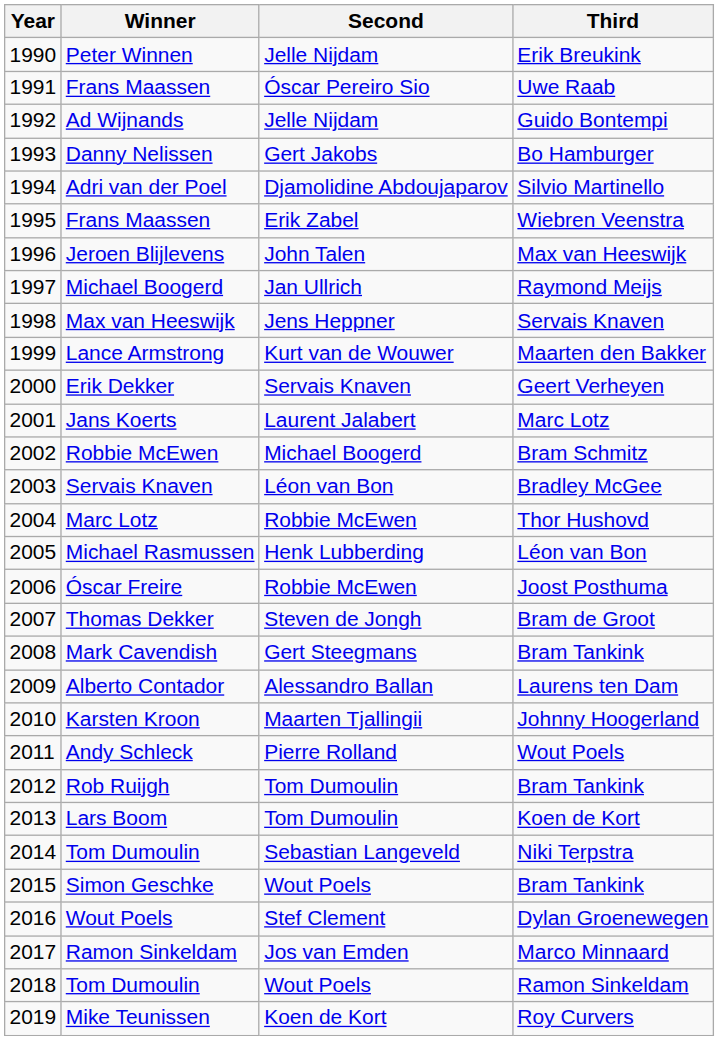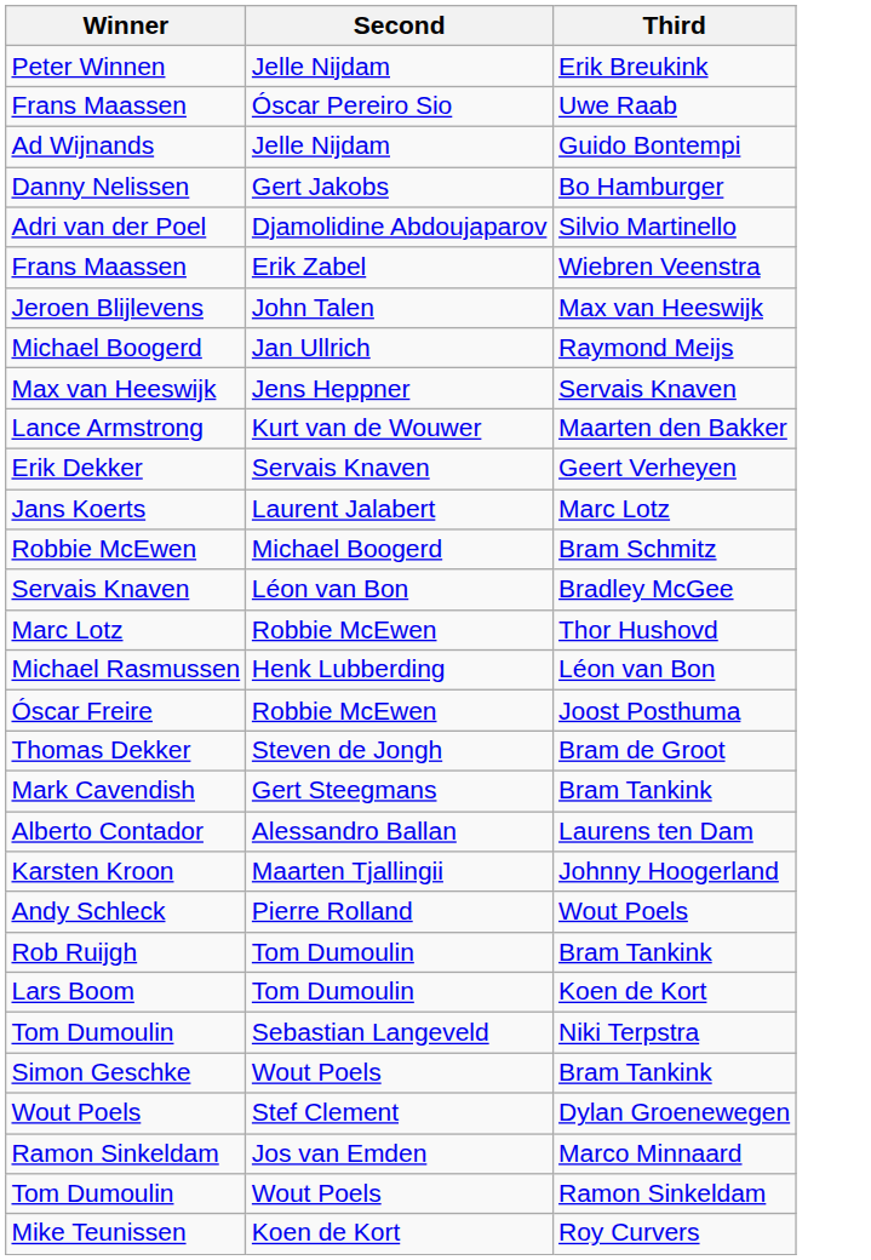 <table class="wikitable" style="font-size:100%" width=>
 <tr>
-<th>Year</th>
 <th>Winner</th>
 <th>Second</th>
 <th>Third</th>
 </tr>
 <tr>
-<td>1990</td>
 <td> <a href='#'>Peter Winnen</a></td>
 <td> <a href='#'>Jelle Nijdam</a></td>
 <td> <a href='#'>Erik Breukink</a></td>
 </tr>
 <tr>
-<td>1991</td>
 <td> <a href='#'>Frans Maassen</a></td>
 <td> <a href='#'>Óscar Pereiro Sio</a></td>
 <td> <a href='#'>Uwe Raab</a></td>
 </tr>
 <tr>
-<td>1992</td>
 <td> <a href='#'>Ad Wijnands</a></td>
 <td> <a href='#'>Jelle Nijdam</a></td>
 <td> <a href='#'>Guido Bontempi</a></td>
 </tr>
 <tr>
-<td>1993</td>
 <td> <a href='#'>Danny Nelissen</a></td>
 <td> <a href='#'>Gert Jakobs</a></td>
 <td> <a href='#'>Bo Hamburger</a></td>
 </tr>
 <tr>
-<td>1994</td>
 <td> <a href='#'>Adri van der Poel</a></td>
 <td> <a href='#'>Djamolidine Abdoujaparov</a></td>
 <td> <a href='#'>Silvio Martinello</a></td>
 </tr>
 <tr>
-<td>1995</td>
 <td> <a href='#'>Frans Maassen</a></td>
 <td> <a href='#'>Erik Zabel</a></td>
 <td> <a href='#'>Wiebren Veenstra</a></td>
 </tr>
 <tr>
-<td>1996</td>
 <td> <a href='#'>Jeroen Blijlevens</a></td>
 <td> <a href='#'>John Talen</a></td>
 <td> <a href='#'>Max van Heeswijk</a></td>
 </tr>
 <tr>
-<td>1997</td>
 <td> <a href='#'>Michael Boogerd</a></td>
 <td> <a href='#'>Jan Ullrich</a></td>
 <td> <a href='#'>Raymond Meijs</a></td>
 </tr>
 <tr>
-<td>1998</td>
 <td> <a href='#'>Max van Heeswijk</a></td>
 <td> <a href='#'>Jens Heppner</a></td>
 <td> <a href='#'>Servais Knaven</a></td>
 </tr>
 <tr>
-<td>1999</td>
 <td> <a href='#'>Lance Armstrong</a></td>
 <td> <a href='#'>Kurt van de Wouwer</a></td>
 <td> <a href='#'>Maarten den Bakker</a></td>
 </tr>
 <tr>
-<td>2000</td>
 <td> <a href='#'>Erik Dekker</a></td>
 <td> <a href='#'>Servais Knaven</a></td>
 <td> <a href='#'>Geert Verheyen</a></td>
 </tr>
 <tr>
-<td>2001</td>
 <td> <a href='#'>Jans Koerts</a></td>
 <td> <a href='#'>Laurent Jalabert</a></td>
 <td> <a href='#'>Marc Lotz</a></td>
 </tr>
 <tr>
-<td>2002</td>
 <td> <a href='#'>Robbie McEwen</a></td>
 <td> <a href='#'>Michael Boogerd</a></td>
 <td> <a href='#'>Bram Schmitz</a></td>
 </tr>
 <tr>
-<td>2003</td>
 <td> <a href='#'>Servais Knaven</a></td>
 <td> <a href='#'>Léon van Bon</a></td>
 <td> <a href='#'>Bradley McGee</a></td>
 </tr>
 <tr>
-<td>2004</td>
 <td> <a href='#'>Marc Lotz</a></td>
 <td> <a href='#'>Robbie McEwen</a></td>
 <td> <a href='#'>Thor Hushovd</a></td>
 </tr>
 <tr>
-<td>2005</td>
 <td> <a href='#'>Michael Rasmussen</a></td>
 <td> <a href='#'>Henk Lubberding</a></td>
 <td> <a href='#'>Léon van Bon</a></td>
 </tr>
 <tr>
-<td>2006</td>
 <td> <a href='#'>Óscar Freire</a></td>
 <td> <a href='#'>Robbie McEwen</a></td>
 <td> <a href='#'>Joost Posthuma</a></td>
 </tr>
 <tr>
-<td>2007</td>
 <td> <a href='#'>Thomas Dekker</a></td>
 <td> <a href='#'>Steven de Jongh</a></td>
 <td> <a href='#'>Bram de Groot</a></td>
 </tr>
 <tr>
-<td>2008</td>
 <td> <a href='#'>Mark Cavendish</a></td>
 <td> <a href='#'>Gert Steegmans</a></td>
 <td> <a href='#'>Bram Tankink</a></td>
 </tr>
 <tr>
-<td>2009</td>
 <td> <a href='#'>Alberto Contador</a></td>
 <td> <a href='#'>Alessandro Ballan</a></td>
 <td> <a href='#'>Laurens ten Dam</a></td>
 </tr>
 <tr>
-<td>2010</td>
 <td> <a href='#'>Karsten Kroon</a></td>
 <td> <a href='#'>Maarten Tjallingii</a></td>
 <td> <a href='#'>Johnny Hoogerland</a></td>
 </tr>
 <tr>
-<td>2011</td>
 <td> <a href='#'>Andy Schleck</a></td>
 <td> <a href='#'>Pierre Rolland</a></td>
 <td> <a href='#'>Wout Poels</a></td>
 </tr>
 <tr>
-<td>2012</td>
 <td> <a href='#'>Rob Ruijgh</a></td>
 <td> <a href='#'>Tom Dumoulin</a></td>
 <td> <a href='#'>Bram Tankink</a></td>
 </tr>
 <tr>
-<td>2013</td>
 <td> <a href='#'>Lars Boom</a></td>
 <td> <a href='#'>Tom Dumoulin</a></td>
 <td> <a href='#'>Koen de Kort</a></td>
 </tr>
 <tr>
-<td>2014</td>
 <td> <a href='#'>Tom Dumoulin</a></td>
 <td> <a href='#'>Sebastian Langeveld</a></td>
 <td> <a href='#'>Niki Terpstra</a></td>
 </tr>
 <tr>
-<td>2015</td>
 <td> <a href='#'>Simon Geschke</a></td>
 <td> <a href='#'>Wout Poels</a></td>
 <td> <a href='#'>Bram Tankink</a></td>
 </tr>
 <tr>
-<td>2016</td>
 <td> <a href='#'>Wout Poels</a></td>
 <td> <a href='#'>Stef Clement</a></td>
 <td> <a href='#'>Dylan Groenewegen</a></td>
 </tr>
 <tr>
-<td>2017</td>
 <td> <a href='#'>Ramon Sinkeldam</a></td>
 <td> <a href='#'>Jos van Emden</a></td>
 <td> <a href='#'>Marco Minnaard</a></td>
 </tr>
 <tr>
-<td>2018</td>
 <td> <a href='#'>Tom Dumoulin</a></td>
 <td> <a href='#'>Wout Poels</a></td>
 <td> <a href='#'>Ramon Sinkeldam</a></td>
 </tr>
 <tr>
-<td>2019</td>
 <td> <a href='#'>Mike Teunissen</a></td>
 <td> <a href='#'>Koen de Kort</a></td>
 <td> <a href='#'>Roy Curvers</a></td>
 </tr>
 </table>
